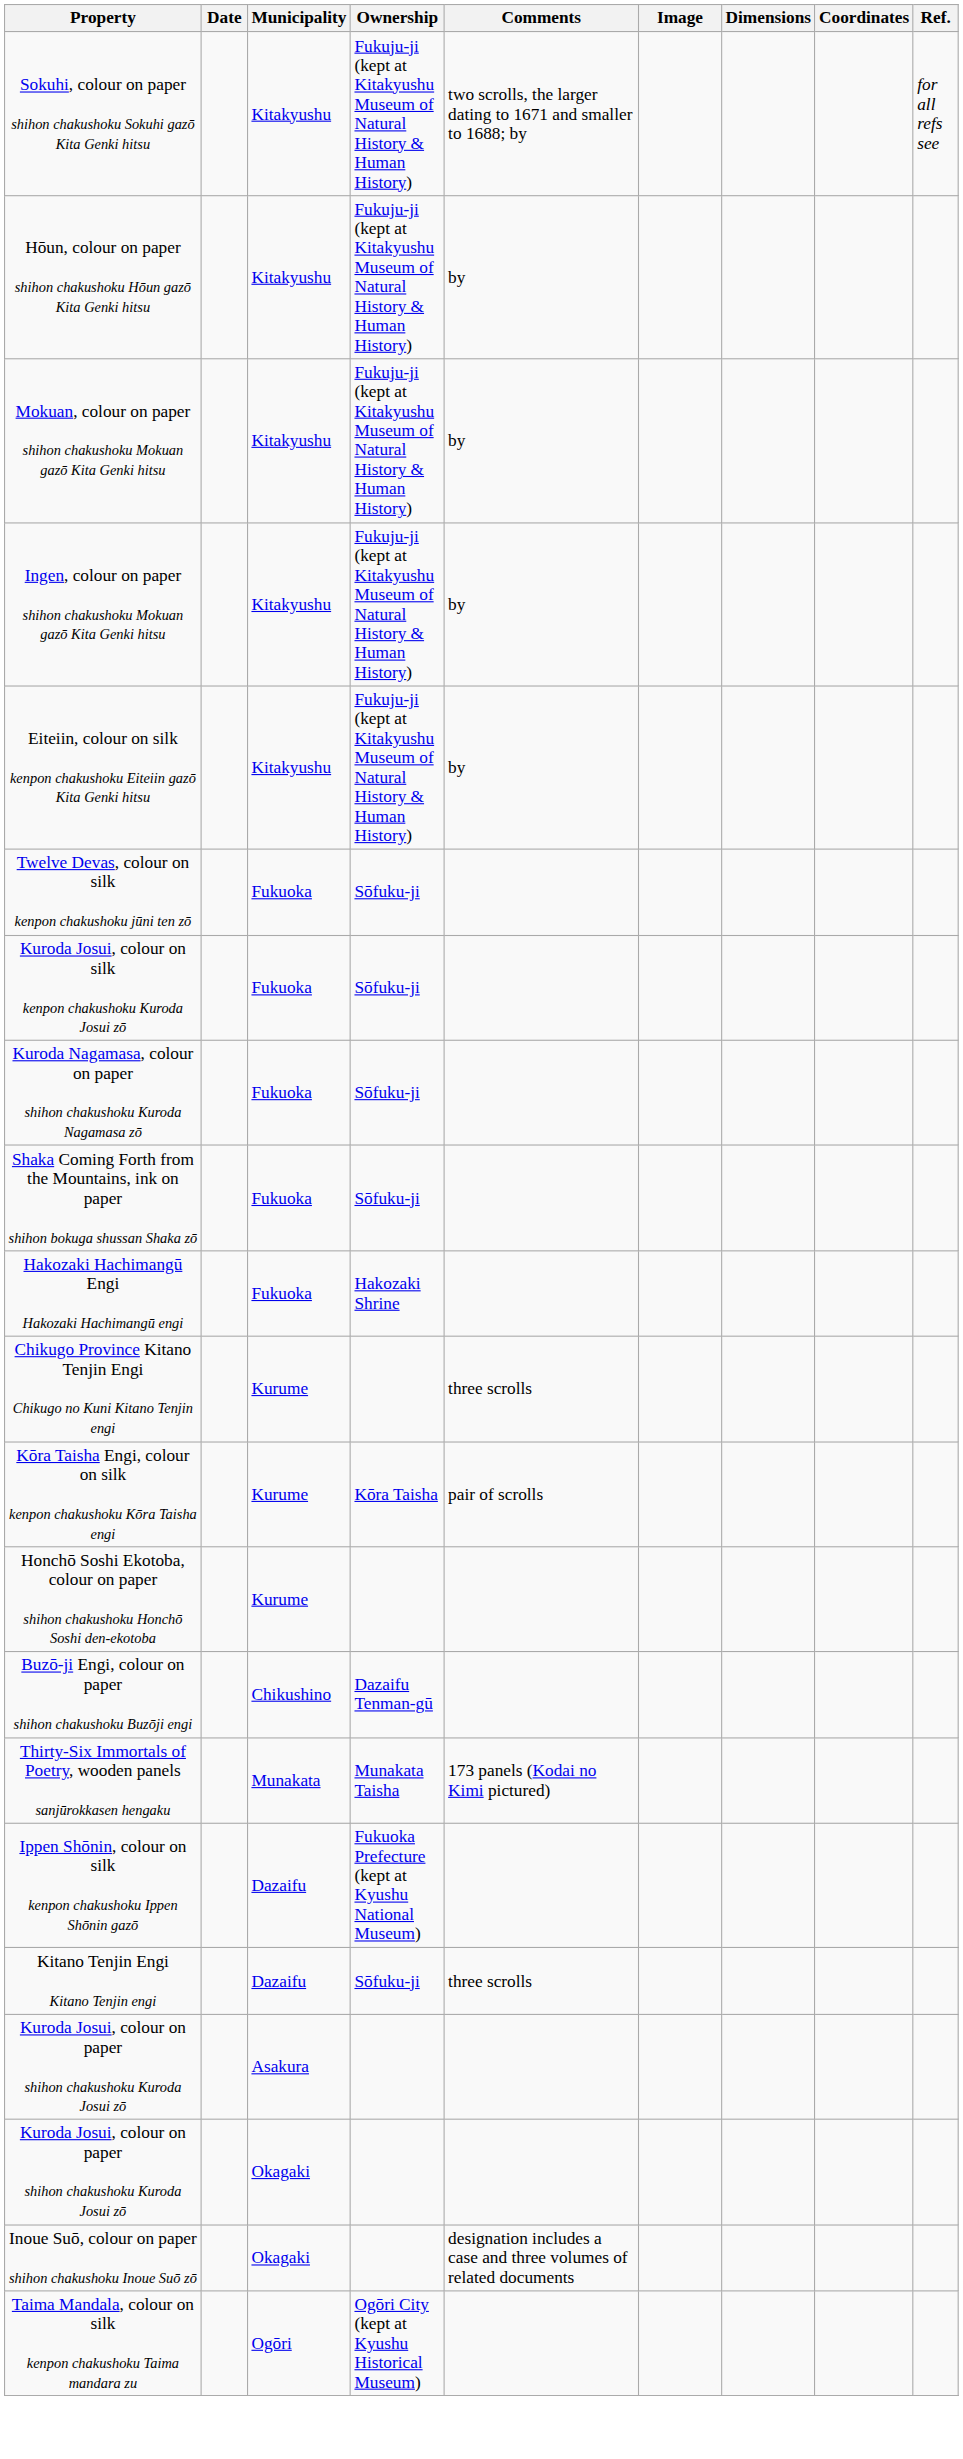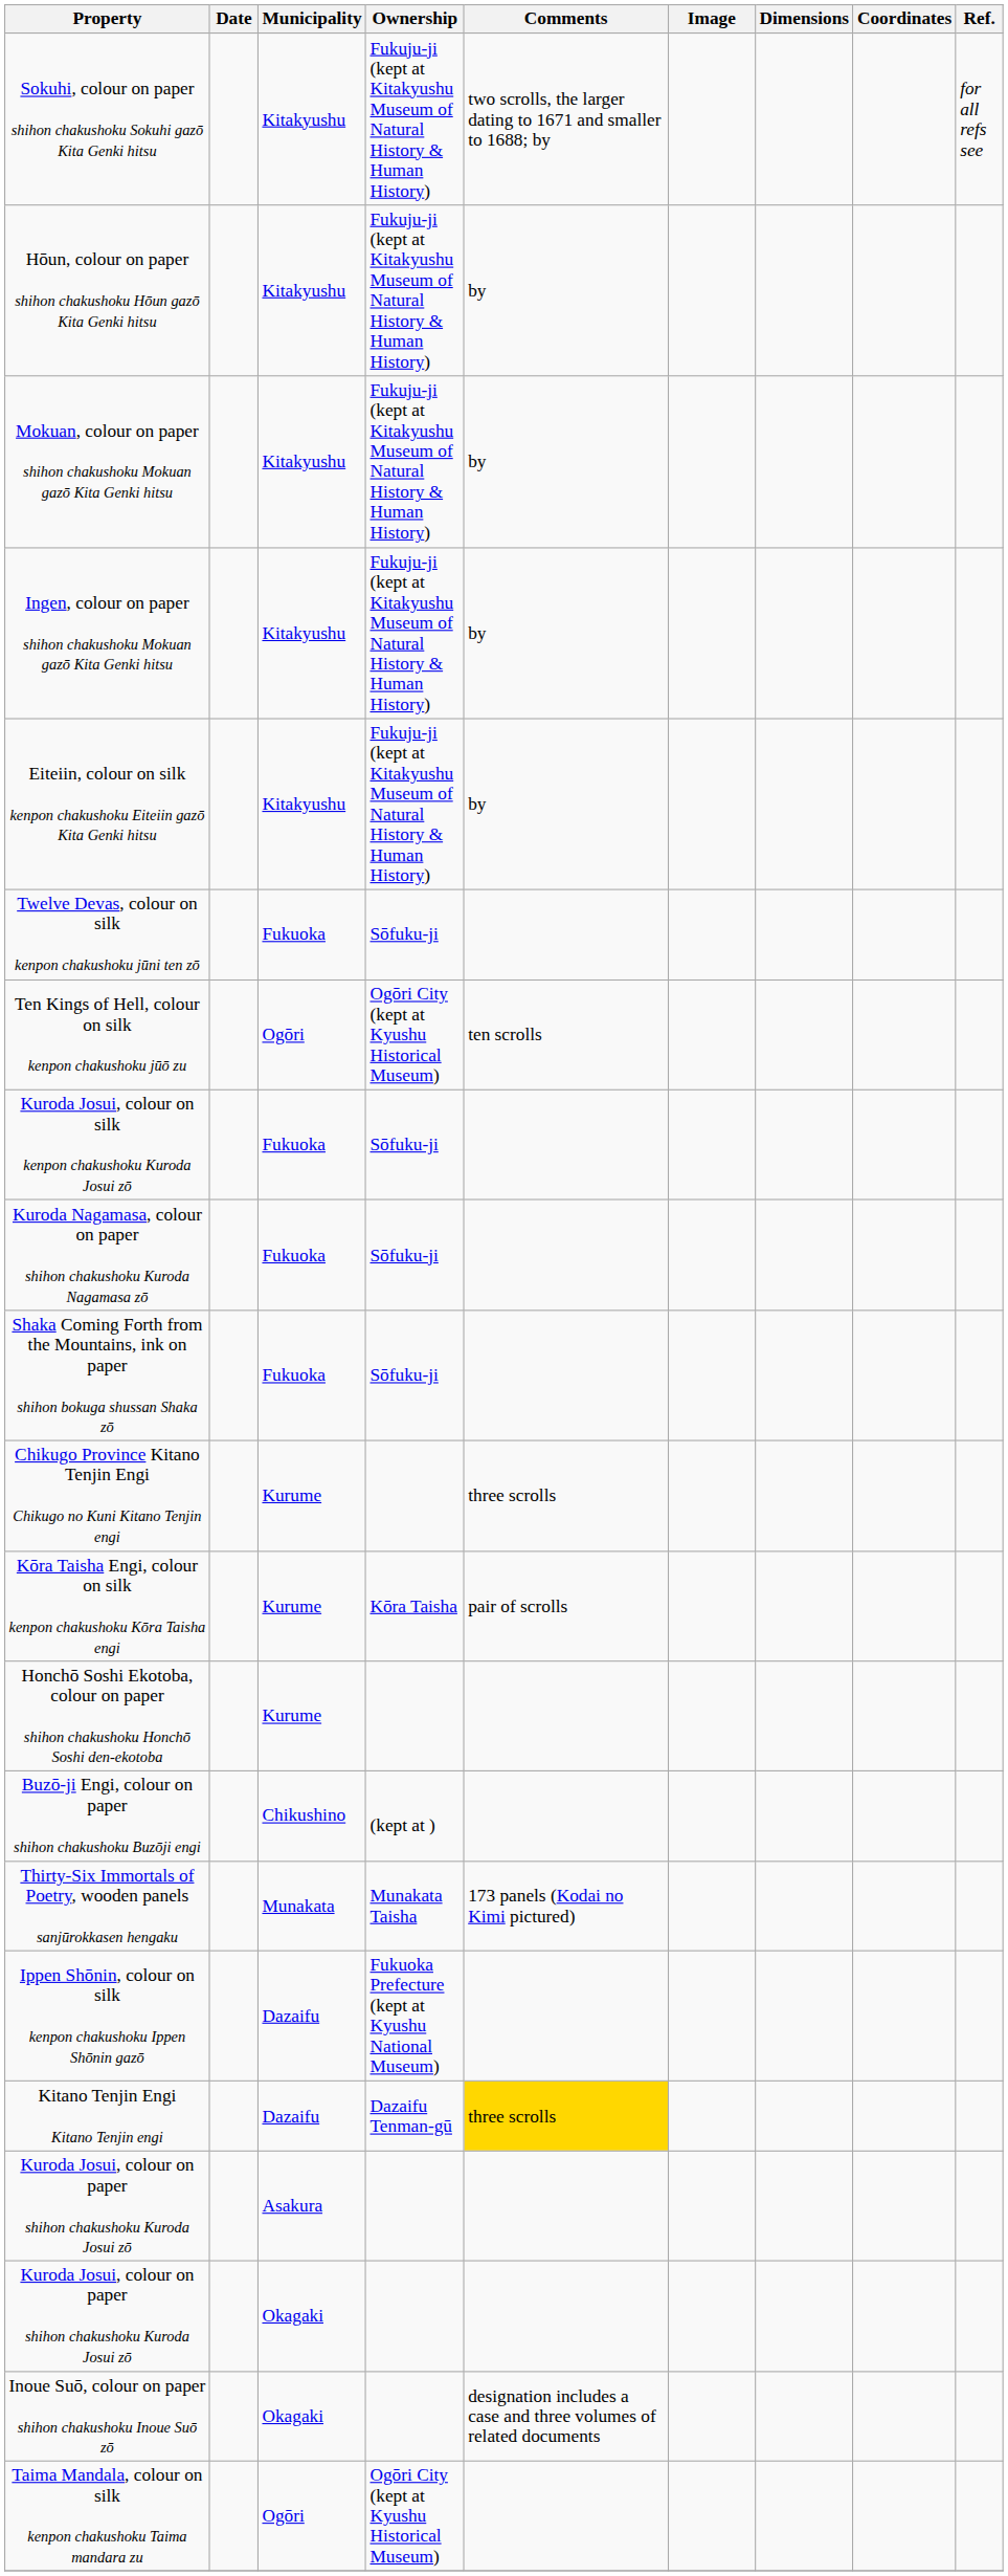 <table class="wikitable sortable"  style="width:100%;">
 <tr>
 <th width="25%" align="left">Property</th>
 <th width="5%" align="left" data-sort-type="number">Date</th>
 <th width="10%" align="left">Municipality</th>
 <th width="10%" align="left">Ownership</th>
 <th width="25%" align="left" class="unsortable">Comments</th>
 <th width="10%" align="left" class="unsortable">Image</th>
 <th width="5%" align="left" class="unsortable">Dimensions</th>
 <th width="5%" align="left" class="unsortable">Coordinates</th>
 <th width="5%" align="left" class="unsortable">Ref.</th>
 </tr>
 <tr>
 <td align="center"><a href='#'>Sokuhi</a>, colour on paper<br><br><small><em>shihon chakushoku Sokuhi gazō Kita Genki hitsu</em></small></td>
 <td></td>
 <td><a href='#'>Kitakyushu</a></td>
 <td><a href='#'>Fukuju-ji</a><br>(kept at <a href='#'>Kitakyushu Museum of Natural History & Human History</a>)</td>
 <td>two scrolls, the larger dating to 1671 and smaller to 1688; by </td>
 <td></td>
 <td></td>
 <td></td>
 <td><em>for all refs see</em> </td>
 </tr>
 <tr>
 <td align="center">Hōun, colour on paper<br><br><small><em>shihon chakushoku Hōun gazō Kita Genki hitsu</em></small></td>
 <td></td>
 <td><a href='#'>Kitakyushu</a></td>
 <td><a href='#'>Fukuju-ji</a><br>(kept at <a href='#'>Kitakyushu Museum of Natural History & Human History</a>)</td>
 <td>by </td>
 <td></td>
 <td></td>
 <td></td>
 <td></td>
 </tr>
 <tr>
 <td align="center"><a href='#'>Mokuan</a>, colour on paper<br><br><small><em>shihon chakushoku Mokuan gazō Kita Genki hitsu</em></small></td>
 <td></td>
 <td><a href='#'>Kitakyushu</a></td>
 <td><a href='#'>Fukuju-ji</a><br>(kept at <a href='#'>Kitakyushu Museum of Natural History & Human History</a>)</td>
 <td>by </td>
 <td></td>
 <td></td>
 <td></td>
 <td></td>
 </tr>
 <tr>
 <td align="center"><a href='#'>Ingen</a>, colour on paper<br><br><small><em>shihon chakushoku Mokuan gazō Kita Genki hitsu</em></small></td>
 <td></td>
 <td><a href='#'>Kitakyushu</a></td>
 <td><a href='#'>Fukuju-ji</a><br>(kept at <a href='#'>Kitakyushu Museum of Natural History & Human History</a>)</td>
 <td>by </td>
 <td></td>
 <td></td>
 <td></td>
 <td></td>
 </tr>
 <tr>
 <td align="center">Eiteiin, colour on silk<br><br><small><em>kenpon chakushoku Eiteiin gazō Kita Genki hitsu</em></small></td>
 <td></td>
 <td><a href='#'>Kitakyushu</a></td>
 <td><a href='#'>Fukuju-ji</a><br>(kept at <a href='#'>Kitakyushu Museum of Natural History & Human History</a>)</td>
 <td>by </td>
 <td></td>
 <td></td>
 <td></td>
 <td></td>
 </tr>
 <tr>
 <td align="center"><a href='#'>Twelve Devas</a>, colour on silk<br><br><small><em>kenpon chakushoku jūni ten zō</em></small></td>
 <td></td>
 <td><a href='#'>Fukuoka</a></td>
 <td><a href='#'>Sōfuku-ji</a></td>
 <td></td>
 <td></td>
 <td></td>
 <td></td>
 <td></td>
 </tr>
 <tr>
+<td align="center">Ten Kings of Hell, colour on silk<br><br><small><em>kenpon chakushoku jūō zu</em></small></td>
+<td></td>
+<td><a href='#'>Ogōri</a></td>
+<td><a href='#'>Ogōri City</a><br>(kept at <a href='#'>Kyushu Historical Museum</a>)</td>
+<td>ten scrolls</td>
+<td></td>
+<td></td>
+<td></td>
+<td></td>
+</tr>
+<tr>
 <td align="center"><a href='#'>Kuroda Josui</a>, colour on silk<br><br><small><em>kenpon chakushoku Kuroda Josui zō</em></small></td>
 <td></td>
 <td><a href='#'>Fukuoka</a></td>
 <td><a href='#'>Sōfuku-ji</a></td>
 <td></td>
 <td></td>
 <td></td>
 <td></td>
 <td></td>
 </tr>
 <tr>
 <td align="center"><a href='#'>Kuroda Nagamasa</a>, colour on paper<br><br><small><em>shihon chakushoku Kuroda Nagamasa zō</em></small></td>
 <td></td>
 <td><a href='#'>Fukuoka</a></td>
 <td><a href='#'>Sōfuku-ji</a></td>
 <td></td>
 <td></td>
 <td></td>
 <td></td>
 <td></td>
 </tr>
 <tr>
 <td align="center"><a href='#'>Shaka</a> Coming Forth from the Mountains, ink on paper<br><br><small><em>shihon bokuga shussan Shaka zō</em></small></td>
 <td></td>
 <td><a href='#'>Fukuoka</a></td>
 <td><a href='#'>Sōfuku-ji</a></td>
-<td></td>
-<td></td>
-<td></td>
-<td></td>
-<td></td>
-</tr>
-<tr>
-<td align="center"><a href='#'>Hakozaki Hachimangū</a> Engi<br><br><small><em>Hakozaki Hachimangū engi</em></small></td>
-<td></td>
-<td><a href='#'>Fukuoka</a></td>
-<td><a href='#'>Hakozaki Shrine</a></td>
 <td></td>
 <td></td>
 <td></td>
 <td></td>
 <td></td>
 </tr>
 <tr>
 <td align="center"><a href='#'>Chikugo Province</a> Kitano Tenjin Engi<br><br><small><em>Chikugo no Kuni Kitano Tenjin engi</em></small></td>
 <td></td>
 <td><a href='#'>Kurume</a></td>
 <td></td>
 <td>three scrolls</td>
 <td></td>
 <td></td>
 <td></td>
 <td></td>
 </tr>
 <tr>
 <td align="center"><a href='#'>Kōra Taisha</a> Engi, colour on silk<br><br><small><em>kenpon chakushoku Kōra Taisha engi</em></small></td>
 <td></td>
 <td><a href='#'>Kurume</a></td>
 <td><a href='#'>Kōra Taisha</a></td>
 <td>pair of scrolls</td>
 <td></td>
 <td></td>
 <td></td>
 <td></td>
 </tr>
 <tr>
 <td align="center">Honchō Soshi Ekotoba, colour on paper<br><br><small><em>shihon chakushoku Honchō Soshi den-ekotoba</em></small></td>
 <td></td>
 <td><a href='#'>Kurume</a></td>
 <td></td>
 <td></td>
 <td></td>
 <td></td>
 <td></td>
 <td></td>
 </tr>
 <tr>
 <td align="center"><a href='#'>Buzō-ji</a> Engi, colour on paper<br><br><small><em>shihon chakushoku Buzōji engi</em></small></td>
 <td></td>
 <td><a href='#'>Chikushino</a></td>
-<td><a href='#'>Dazaifu Tenman-gū</a></td>
+<td><br>(kept at )</td>
 <td></td>
 <td></td>
 <td></td>
 <td></td>
 <td></td>
 </tr>
 <tr>
 <td align="center"><a href='#'>Thirty-Six Immortals of Poetry</a>, wooden panels<br><br><small><em>sanjūrokkasen hengaku</em></small></td>
 <td></td>
 <td><a href='#'>Munakata</a></td>
 <td><a href='#'>Munakata Taisha</a></td>
 <td>173 panels (<a href='#'>Kodai no Kimi</a> pictured)</td>
 <td></td>
 <td></td>
 <td></td>
 <td></td>
 </tr>
 <tr>
 <td align="center"><a href='#'>Ippen Shōnin</a>, colour on silk<br><br><small><em>kenpon chakushoku Ippen Shōnin gazō</em></small></td>
 <td></td>
 <td><a href='#'>Dazaifu</a></td>
 <td><a href='#'>Fukuoka Prefecture</a><br>(kept at <a href='#'>Kyushu National Museum</a>)</td>
 <td></td>
 <td></td>
 <td></td>
 <td></td>
 <td></td>
 </tr>
 <tr>
 <td align="center">Kitano Tenjin Engi<br><br><small><em>Kitano Tenjin engi</em></small></td>
 <td></td>
 <td><a href='#'>Dazaifu</a></td>
-<td><a href='#'>Sōfuku-ji</a></td>
-<td>three scrolls</td>
+<td><a href='#'>Dazaifu Tenman-gū</a></td>
+<td style="background: gold;">three scrolls</td>
 <td></td>
 <td></td>
 <td></td>
 <td></td>
 </tr>
 <tr>
 <td align="center"><a href='#'>Kuroda Josui</a>, colour on paper<br><br><small><em>shihon chakushoku Kuroda Josui zō</em></small></td>
 <td></td>
 <td><a href='#'>Asakura</a></td>
 <td></td>
 <td></td>
 <td></td>
 <td></td>
 <td></td>
 <td></td>
 </tr>
 <tr>
 <td align="center"><a href='#'>Kuroda Josui</a>, colour on paper<br><br><small><em>shihon chakushoku Kuroda Josui zō</em></small></td>
 <td></td>
 <td><a href='#'>Okagaki</a></td>
 <td></td>
 <td></td>
 <td></td>
 <td></td>
 <td></td>
 <td></td>
 </tr>
 <tr>
 <td align="center">Inoue Suō, colour on paper<br><br><small><em>shihon chakushoku Inoue Suō zō</em></small></td>
 <td></td>
 <td><a href='#'>Okagaki</a></td>
 <td></td>
 <td>designation includes a case and three volumes of related documents</td>
 <td></td>
 <td></td>
 <td></td>
 <td></td>
 </tr>
 <tr>
 <td align="center"><a href='#'>Taima Mandala</a>, colour on silk<br><br><small><em>kenpon chakushoku Taima mandara zu</em></small></td>
 <td></td>
 <td><a href='#'>Ogōri</a></td>
 <td><a href='#'>Ogōri City</a><br>(kept at <a href='#'>Kyushu Historical Museum</a>)</td>
 <td></td>
 <td></td>
 <td></td>
 <td></td>
 <td></td>
 </tr>
 <tr>
 </tr>
 </table>
